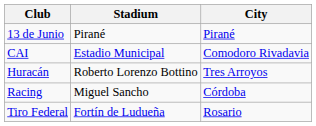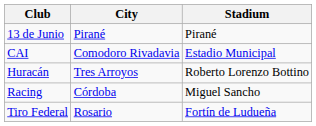 <table class="wikitable sortable">
 <tr>
 <th>Club</th>
+<th>City</th>
 <th>Stadium</th>
-<th>City</th>
 </tr>
 <tr>
 <td> <a href='#'>13 de Junio</a></td>
+<td><a href='#'>Pirané</a></td>
 <td>Pirané</td>
-<td><a href='#'>Pirané</a></td>
 </tr>
 <tr>
 <td> <a href='#'>CAI</a></td>
+<td><a href='#'>Comodoro Rivadavia</a></td>
 <td><a href='#'>Estadio Municipal</a></td>
-<td><a href='#'>Comodoro Rivadavia</a></td>
 </tr>
 <tr>
 <td> <a href='#'>Huracán</a></td>
+<td><a href='#'>Tres Arroyos</a></td>
 <td>Roberto Lorenzo Bottino</td>
-<td><a href='#'>Tres Arroyos</a></td>
 </tr>
 <tr>
 <td> <a href='#'>Racing</a></td>
+<td><a href='#'>Córdoba</a></td>
 <td>Miguel Sancho</td>
-<td><a href='#'>Córdoba</a></td>
 </tr>
 <tr>
 <td> <a href='#'>Tiro Federal</a></td>
+<td><a href='#'>Rosario</a></td>
 <td><a href='#'>Fortín de Ludueña</a></td>
-<td><a href='#'>Rosario</a></td>
 </tr>
 </table>
